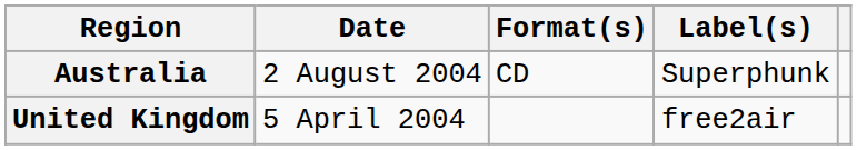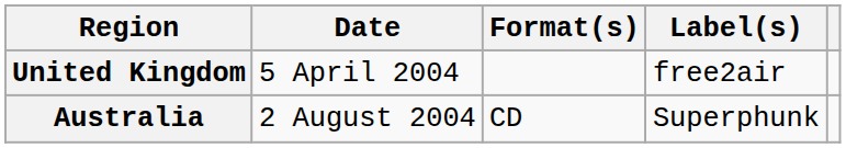 <table class="wikitable plainrowheaders">
 <tr>
 <th scope="col">Region</th>
 <th scope="col">Date</th>
 <th scope="col">Format(s)</th>
 <th scope="col">Label(s)</th>
 <th scope="col"></th>
 </tr>
 <tr>
+<th scope="row">United Kingdom</th>
+<td>5 April 2004</td>
+<td></td>
+<td>free2air</td>
+<td></td>
+</tr>
+<tr>
 <th scope="row">Australia</th>
 <td>2 August 2004</td>
 <td>CD</td>
 <td>Superphunk</td>
 <td></td>
 </tr>
-<tr>
-<th scope="row">United Kingdom</th>
-<td>5 April 2004</td>
-<td></td>
-<td>free2air</td>
-<td></td>
-</tr>
 </table>
